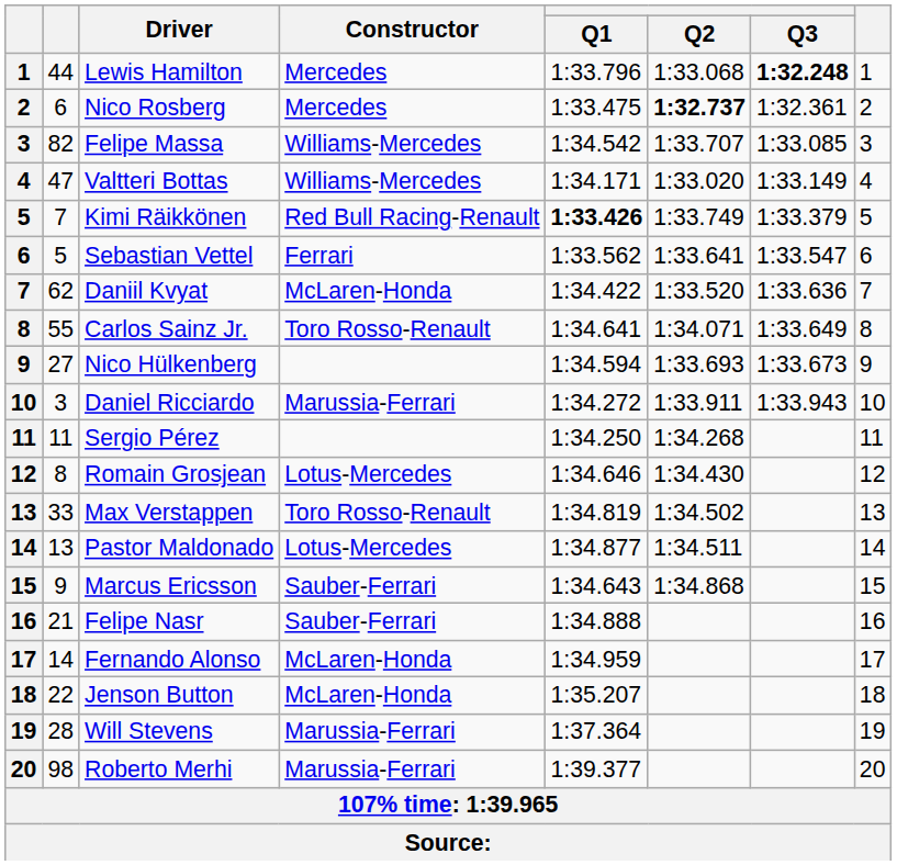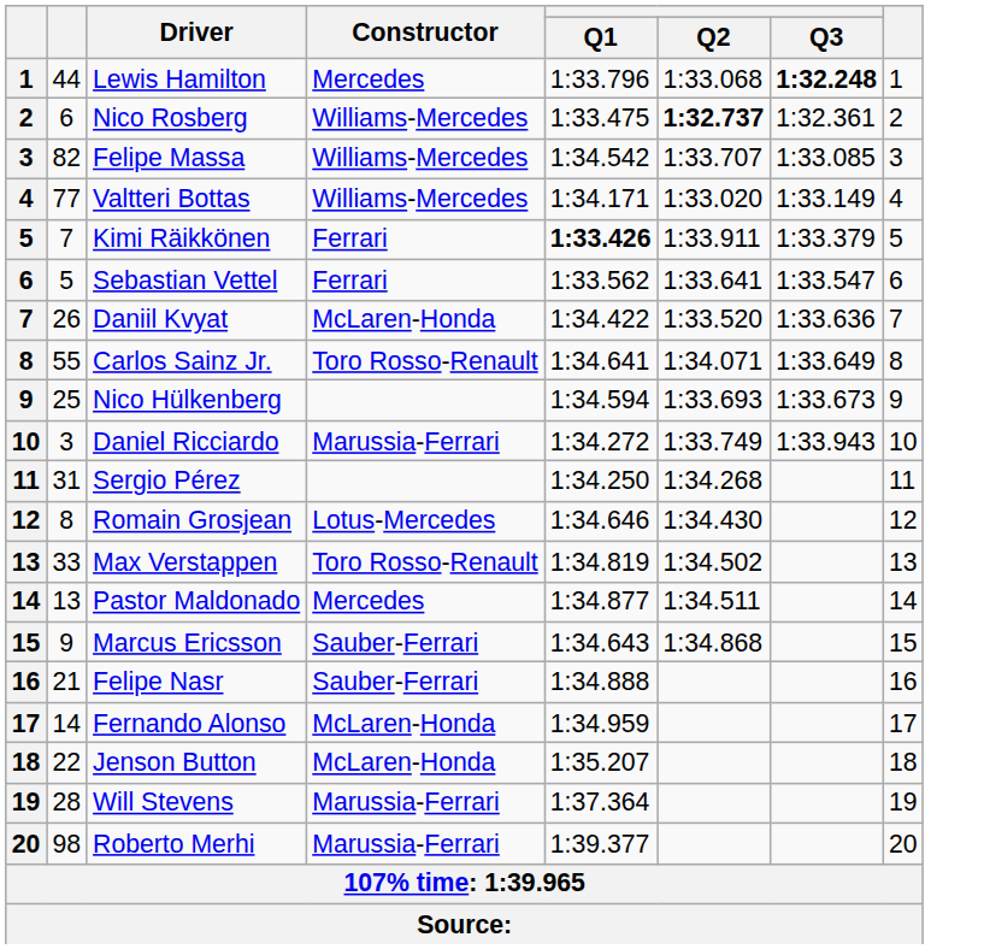 <table class="wikitable sortable" style="font-size: 85%;">
 <tr>
 <th rowspan="2"></th>
 <th rowspan="2"></th>
 <th rowspan="2">Driver</th>
 <th rowspan="2">Constructor</th>
 <th colspan="3"></th>
 <th rowspan="2"></th>
 </tr>
 <tr>
 <th>Q1</th>
 <th>Q2</th>
 <th>Q3</th>
 </tr>
 <tr>
 <th>1</th>
 <td style="text-align:center">44</td>
 <td> <a href='#'>Lewis Hamilton</a></td>
 <td><a href='#'>Mercedes</a></td>
 <td>1:33.796</td>
 <td>1:33.068</td>
 <td><strong>1:32.248</strong></td>
 <td>1</td>
 </tr>
 <tr>
 <th>2</th>
 <td style="text-align:center">6</td>
 <td> <a href='#'>Nico Rosberg</a></td>
-<td><a href='#'>Mercedes</a></td>
+<td><a href='#'>Williams</a>-<a href='#'>Mercedes</a></td>
 <td>1:33.475</td>
 <td><strong>1:32.737</strong></td>
 <td>1:32.361</td>
 <td>2</td>
 </tr>
 <tr>
 <th>3</th>
 <td style="text-align:center">82</td>
 <td> <a href='#'>Felipe Massa</a></td>
 <td><a href='#'>Williams</a>-<a href='#'>Mercedes</a></td>
 <td>1:34.542</td>
 <td>1:33.707</td>
 <td>1:33.085</td>
 <td>3</td>
 </tr>
 <tr>
 <th>4</th>
-<td style="text-align:center">47</td>
+<td style="text-align:center">77</td>
 <td> <a href='#'>Valtteri Bottas</a></td>
 <td><a href='#'>Williams</a>-<a href='#'>Mercedes</a></td>
 <td>1:34.171</td>
 <td>1:33.020</td>
 <td>1:33.149</td>
 <td>4</td>
 </tr>
 <tr>
 <th>5</th>
 <td style="text-align:center">7</td>
 <td> <a href='#'>Kimi Räikkönen</a></td>
-<td><a href='#'>Red Bull Racing</a>-<a href='#'>Renault</a></td>
+<td><a href='#'>Ferrari</a></td>
 <td><strong>1:33.426</strong></td>
-<td>1:33.749</td>
+<td>1:33.911</td>
 <td>1:33.379</td>
 <td>5</td>
 </tr>
 <tr>
 <th>6</th>
 <td style="text-align:center">5</td>
 <td> <a href='#'>Sebastian Vettel</a></td>
 <td><a href='#'>Ferrari</a></td>
 <td>1:33.562</td>
 <td>1:33.641</td>
 <td>1:33.547</td>
 <td>6</td>
 </tr>
 <tr>
 <th>7</th>
-<td style="text-align:center">62</td>
+<td style="text-align:center">26</td>
 <td> <a href='#'>Daniil Kvyat</a></td>
 <td><a href='#'>McLaren</a>-<a href='#'>Honda</a></td>
 <td>1:34.422</td>
 <td>1:33.520</td>
 <td>1:33.636</td>
 <td>7</td>
 </tr>
 <tr>
 <th>8</th>
 <td style="text-align:center">55</td>
 <td> <a href='#'>Carlos Sainz Jr.</a></td>
 <td><a href='#'>Toro Rosso</a>-<a href='#'>Renault</a></td>
 <td>1:34.641</td>
 <td>1:34.071</td>
 <td>1:33.649</td>
 <td>8</td>
 </tr>
 <tr>
 <th>9</th>
-<td style="text-align:center">27</td>
+<td style="text-align:center">25</td>
 <td> <a href='#'>Nico Hülkenberg</a></td>
 <td></td>
 <td>1:34.594</td>
 <td>1:33.693</td>
 <td>1:33.673</td>
 <td>9</td>
 </tr>
 <tr>
 <th>10</th>
 <td style="text-align:center">3</td>
 <td> <a href='#'>Daniel Ricciardo</a></td>
 <td><a href='#'>Marussia</a>-<a href='#'>Ferrari</a></td>
 <td>1:34.272</td>
-<td>1:33.911</td>
+<td>1:33.749</td>
 <td>1:33.943</td>
 <td>10</td>
 </tr>
 <tr>
 <th>11</th>
-<td style="text-align:center">11</td>
+<td style="text-align:center">31</td>
 <td> <a href='#'>Sergio Pérez</a></td>
 <td></td>
 <td>1:34.250</td>
 <td>1:34.268</td>
 <td></td>
 <td>11</td>
 </tr>
 <tr>
 <th>12</th>
 <td style="text-align:center">8</td>
 <td> <a href='#'>Romain Grosjean</a></td>
 <td><a href='#'>Lotus</a>-<a href='#'>Mercedes</a></td>
 <td>1:34.646</td>
 <td>1:34.430</td>
 <td></td>
 <td>12</td>
 </tr>
 <tr>
 <th>13</th>
 <td style="text-align:center">33</td>
 <td> <a href='#'>Max Verstappen</a></td>
 <td><a href='#'>Toro Rosso</a>-<a href='#'>Renault</a></td>
 <td>1:34.819</td>
 <td>1:34.502</td>
 <td></td>
 <td>13</td>
 </tr>
 <tr>
 <th>14</th>
 <td style="text-align:center">13</td>
 <td> <a href='#'>Pastor Maldonado</a></td>
-<td><a href='#'>Lotus</a>-<a href='#'>Mercedes</a></td>
+<td><a href='#'>Mercedes</a></td>
 <td>1:34.877</td>
 <td>1:34.511</td>
 <td></td>
 <td>14</td>
 </tr>
 <tr>
 <th>15</th>
 <td style="text-align:center">9</td>
 <td> <a href='#'>Marcus Ericsson</a></td>
 <td><a href='#'>Sauber</a>-<a href='#'>Ferrari</a></td>
 <td>1:34.643</td>
 <td>1:34.868</td>
 <td></td>
 <td>15</td>
 </tr>
 <tr>
 <th>16</th>
 <td style="text-align:center">21</td>
 <td> <a href='#'>Felipe Nasr</a></td>
 <td><a href='#'>Sauber</a>-<a href='#'>Ferrari</a></td>
 <td>1:34.888</td>
 <td></td>
 <td></td>
 <td>16</td>
 </tr>
 <tr>
 <th>17</th>
 <td style="text-align:center">14</td>
 <td> <a href='#'>Fernando Alonso</a></td>
 <td><a href='#'>McLaren</a>-<a href='#'>Honda</a></td>
 <td>1:34.959</td>
 <td></td>
 <td></td>
 <td>17</td>
 </tr>
 <tr>
 <th>18</th>
 <td align="center">22</td>
 <td> <a href='#'>Jenson Button</a></td>
 <td><a href='#'>McLaren</a>-<a href='#'>Honda</a></td>
 <td>1:35.207</td>
 <td></td>
 <td></td>
 <td>18</td>
 </tr>
 <tr>
 <th>19</th>
 <td style="text-align:center">28</td>
 <td> <a href='#'>Will Stevens</a></td>
 <td><a href='#'>Marussia</a>-<a href='#'>Ferrari</a></td>
 <td>1:37.364</td>
 <td></td>
 <td></td>
 <td>19</td>
 </tr>
 <tr>
 <th>20</th>
 <td style="text-align:center">98</td>
 <td> <a href='#'>Roberto Merhi</a></td>
 <td><a href='#'>Marussia</a>-<a href='#'>Ferrari</a></td>
 <td>1:39.377</td>
 <td></td>
 <td></td>
 <td>20</td>
 </tr>
 <tr>
 <th colspan=8><a href='#'>107% time</a>: 1:39.965</th>
 </tr>
 <tr>
 <th colspan=8>Source:</th>
 </tr>
 <tr>
 </tr>
 </table>
